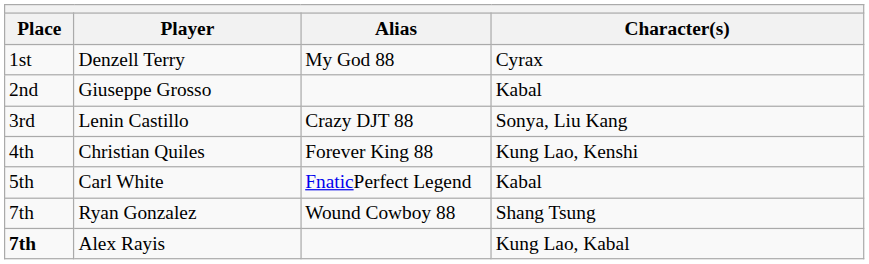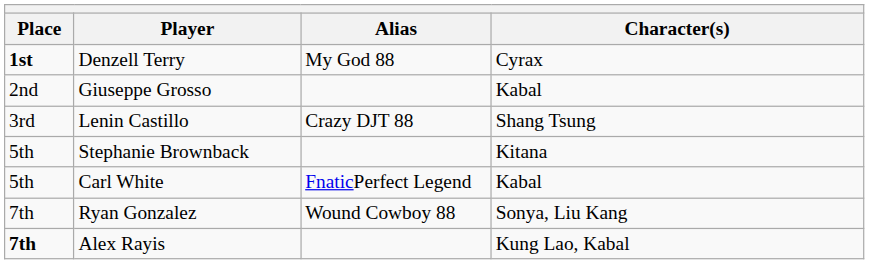 <table class="wikitable">
 <tr>
 <th colspan=4></th>
 </tr>
 <tr>
 <th style="width:50px;">Place</th>
 <th style="width:180px;">Player</th>
 <th style="width:150px;">Alias</th>
 <th style="width:300px;">Character(s)</th>
 </tr>
 <tr>
-<td>1st</td>
+<td><strong>1st</strong></td>
 <td> Denzell Terry</td>
 <td>My God 88</td>
 <td>Cyrax</td>
 </tr>
 <tr>
 <td>2nd</td>
 <td> Giuseppe Grosso</td>
 <td></td>
 <td>Kabal</td>
 </tr>
 <tr>
 <td>3rd</td>
 <td> Lenin Castillo</td>
 <td>Crazy DJT 88</td>
-<td>Sonya, Liu Kang</td>
+<td>Shang Tsung</td>
 </tr>
 <tr>
-<td>4th</td>
-<td> Christian Quiles</td>
-<td>Forever King 88</td>
-<td>Kung Lao, Kenshi</td>
+<td>5th</td>
+<td> Stephanie Brownback</td>
+<td></td>
+<td>Kitana</td>
 </tr>
 <tr>
 <td>5th</td>
 <td> Carl White</td>
 <td><a href='#'>Fnatic</a>Perfect Legend</td>
 <td>Kabal</td>
 </tr>
 <tr>
 <td>7th</td>
 <td> Ryan Gonzalez</td>
 <td>Wound Cowboy 88</td>
-<td>Shang Tsung</td>
+<td>Sonya, Liu Kang</td>
 </tr>
 <tr>
 <td><strong>7th</strong></td>
 <td> Alex Rayis</td>
 <td></td>
 <td>Kung Lao, Kabal</td>
 </tr>
 </table>
